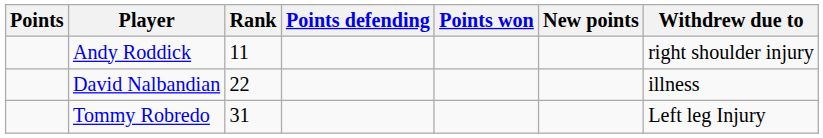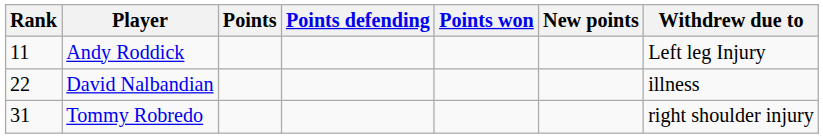 <table class="wikitable sortable" style="margin:1em auto;">
 <tr>
+<th>Rank</th>
+<th>Player</th>
 <th>Points</th>
-<th>Player</th>
-<th>Rank</th>
 <th style="text-align:center;"><a href='#'>Points defending</a></th>
 <th><a href='#'>Points won</a></th>
 <th>New points</th>
 <th>Withdrew due to</th>
 </tr>
 <tr>
-<td></td>
+<td>11</td>
 <td> <a href='#'>Andy Roddick</a></td>
-<td>11</td>
 <td></td>
 <td></td>
 <td></td>
-<td>right shoulder injury</td>
+<td></td>
+<td>Left leg Injury</td>
 </tr>
 <tr>
+<td>22</td>
+<td> <a href='#'>David Nalbandian</a></td>
 <td></td>
-<td> <a href='#'>David Nalbandian</a></td>
-<td>22</td>
 <td></td>
 <td></td>
 <td></td>
 <td>illness</td>
 </tr>
 <tr>
-<td></td>
+<td>31</td>
 <td> <a href='#'>Tommy Robredo</a></td>
-<td>31</td>
 <td></td>
 <td></td>
 <td></td>
-<td>Left leg Injury</td>
+<td></td>
+<td>right shoulder injury</td>
 </tr>
 </table>
